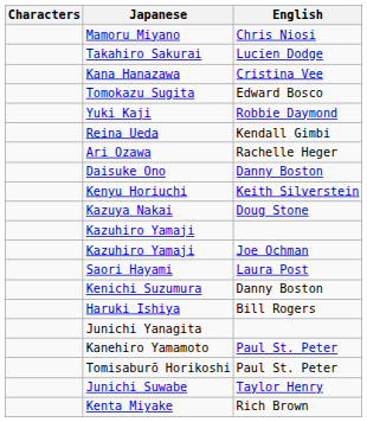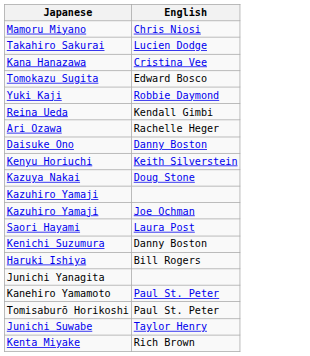 <table class="wikitable">
 <tr>
-<th>Characters</th>
 <th>Japanese</th>
 <th>English</th>
 </tr>
 <tr>
-<td></td>
 <td><a href='#'>Mamoru Miyano</a></td>
 <td><a href='#'>Chris Niosi</a></td>
 </tr>
 <tr>
-<td></td>
 <td><a href='#'>Takahiro Sakurai</a></td>
 <td><a href='#'>Lucien Dodge</a></td>
 </tr>
 <tr>
-<td></td>
 <td><a href='#'>Kana Hanazawa</a></td>
 <td><a href='#'>Cristina Vee</a></td>
 </tr>
 <tr>
-<td></td>
 <td><a href='#'>Tomokazu Sugita</a></td>
 <td>Edward Bosco</td>
 </tr>
 <tr>
-<td></td>
 <td><a href='#'>Yuki Kaji</a></td>
 <td><a href='#'>Robbie Daymond</a></td>
 </tr>
 <tr>
-<td></td>
 <td><a href='#'>Reina Ueda</a></td>
 <td>Kendall Gimbi</td>
 </tr>
 <tr>
-<td></td>
 <td><a href='#'>Ari Ozawa</a></td>
 <td>Rachelle Heger</td>
 </tr>
 <tr>
-<td></td>
 <td><a href='#'>Daisuke Ono</a></td>
 <td><a href='#'>Danny Boston</a></td>
 </tr>
 <tr>
-<td></td>
 <td><a href='#'>Kenyu Horiuchi</a></td>
 <td><a href='#'>Keith Silverstein</a></td>
 </tr>
 <tr>
-<td></td>
 <td><a href='#'>Kazuya Nakai</a></td>
 <td><a href='#'>Doug Stone</a></td>
 </tr>
 <tr>
-<td></td>
 <td><a href='#'>Kazuhiro Yamaji</a></td>
 <td></td>
 </tr>
 <tr>
-<td></td>
 <td><a href='#'>Kazuhiro Yamaji</a></td>
 <td><a href='#'>Joe Ochman</a></td>
 </tr>
 <tr>
-<td></td>
 <td><a href='#'>Saori Hayami</a></td>
 <td><a href='#'>Laura Post</a></td>
 </tr>
 <tr>
-<td></td>
 <td><a href='#'>Kenichi Suzumura</a></td>
 <td>Danny Boston</td>
 </tr>
 <tr>
-<td></td>
 <td><a href='#'>Haruki Ishiya</a></td>
 <td>Bill Rogers</td>
 </tr>
 <tr>
-<td></td>
 <td>Junichi Yanagita</td>
 <td></td>
 </tr>
 <tr>
-<td></td>
 <td>Kanehiro Yamamoto</td>
 <td><a href='#'>Paul St. Peter</a></td>
 </tr>
 <tr>
-<td></td>
 <td>Tomisaburō Horikoshi</td>
 <td>Paul St. Peter</td>
 </tr>
 <tr>
-<td></td>
 <td><a href='#'>Junichi Suwabe</a></td>
 <td><a href='#'>Taylor Henry</a></td>
 </tr>
 <tr>
-<td></td>
 <td><a href='#'>Kenta Miyake</a></td>
 <td>Rich Brown</td>
 </tr>
 </table>
